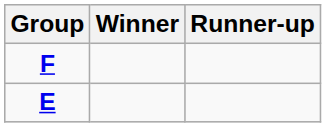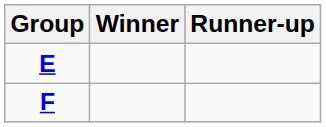 <table class="wikitable">
 <tr>
 <th>Group</th>
 <th>Winner</th>
 <th>Runner-up</th>
 </tr>
 <tr>
+<td align=center><strong><a href='#'>E</a></strong></td>
+<td></td>
+<td></td>
+</tr>
+<tr>
 <td align=center><strong><a href='#'>F</a></strong></td>
 <td></td>
 <td></td>
 </tr>
-<tr>
-<td align=center><strong><a href='#'>E</a></strong></td>
-<td></td>
-<td></td>
-</tr>
 </table>
